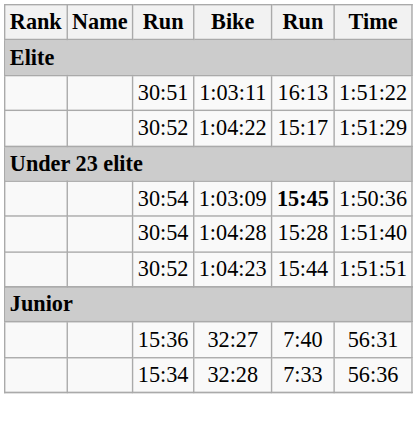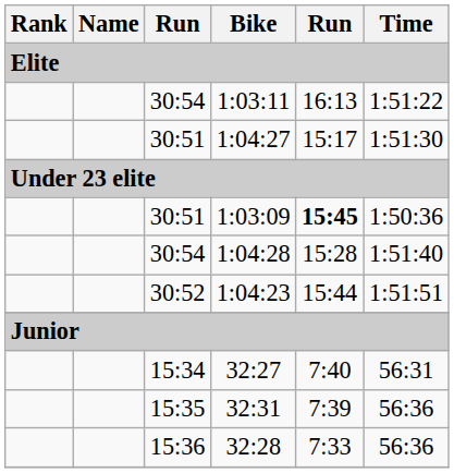 <table class="wikitable">
 <tr>
 <th>Rank</th>
 <th>Name</th>
 <th>Run</th>
 <th>Bike</th>
 <th>Run</th>
 <th>Time</th>
 </tr>
 <tr bgcolor="#cccccc">
 <td colspan="6" align="left"><strong>Elite</strong></td>
 </tr>
 <tr align="center">
 <td></td>
 <td align="left"><strong></strong></td>
-<td>30:51</td>
+<td>30:54</td>
 <td>1:03:11</td>
 <td>16:13</td>
 <td>1:51:22</td>
 </tr>
 <tr align="center">
 <td></td>
 <td align="left"></td>
-<td>30:52</td>
-<td>1:04:22</td>
+<td>30:51</td>
+<td>1:04:27</td>
 <td>15:17</td>
-<td>1:51:29</td>
+<td>1:51:30</td>
 </tr>
 <tr bgcolor="#cccccc">
 <td colspan="6" align="left"><strong>Under 23 elite</strong></td>
 </tr>
 <tr align="center">
 <td></td>
 <td align="left"><strong></strong></td>
-<td>30:54</td>
+<td>30:51</td>
 <td>1:03:09</td>
 <td><strong>15:45</strong></td>
 <td>1:50:36</td>
 </tr>
 <tr align="center">
 <td></td>
 <td align="left"></td>
 <td>30:54</td>
 <td>1:04:28</td>
 <td>15:28</td>
 <td>1:51:40</td>
 </tr>
 <tr align="center">
 <td></td>
 <td align="left"></td>
 <td>30:52</td>
 <td>1:04:23</td>
 <td>15:44</td>
 <td>1:51:51</td>
 </tr>
 <tr align="center">
 </tr>
 <tr bgcolor="#cccccc">
 <td colspan="6" align="left"><strong>Junior</strong></td>
 </tr>
 <tr align="center">
 <td></td>
 <td align="left"><strong></strong></td>
-<td>15:36</td>
+<td>15:34</td>
 <td>32:27</td>
 <td>7:40</td>
 <td>56:31</td>
 </tr>
 <tr align="center">
 <td></td>
 <td align="left"></td>
-<td>15:34</td>
+<td>15:35</td>
+<td>32:31</td>
+<td>7:39</td>
+<td>56:36</td>
+</tr>
+<tr align="center">
+<td></td>
+<td align="left"></td>
+<td>15:36</td>
 <td>32:28</td>
 <td>7:33</td>
 <td>56:36</td>
 </tr>
 <tr align="center">
 </tr>
 </table>
